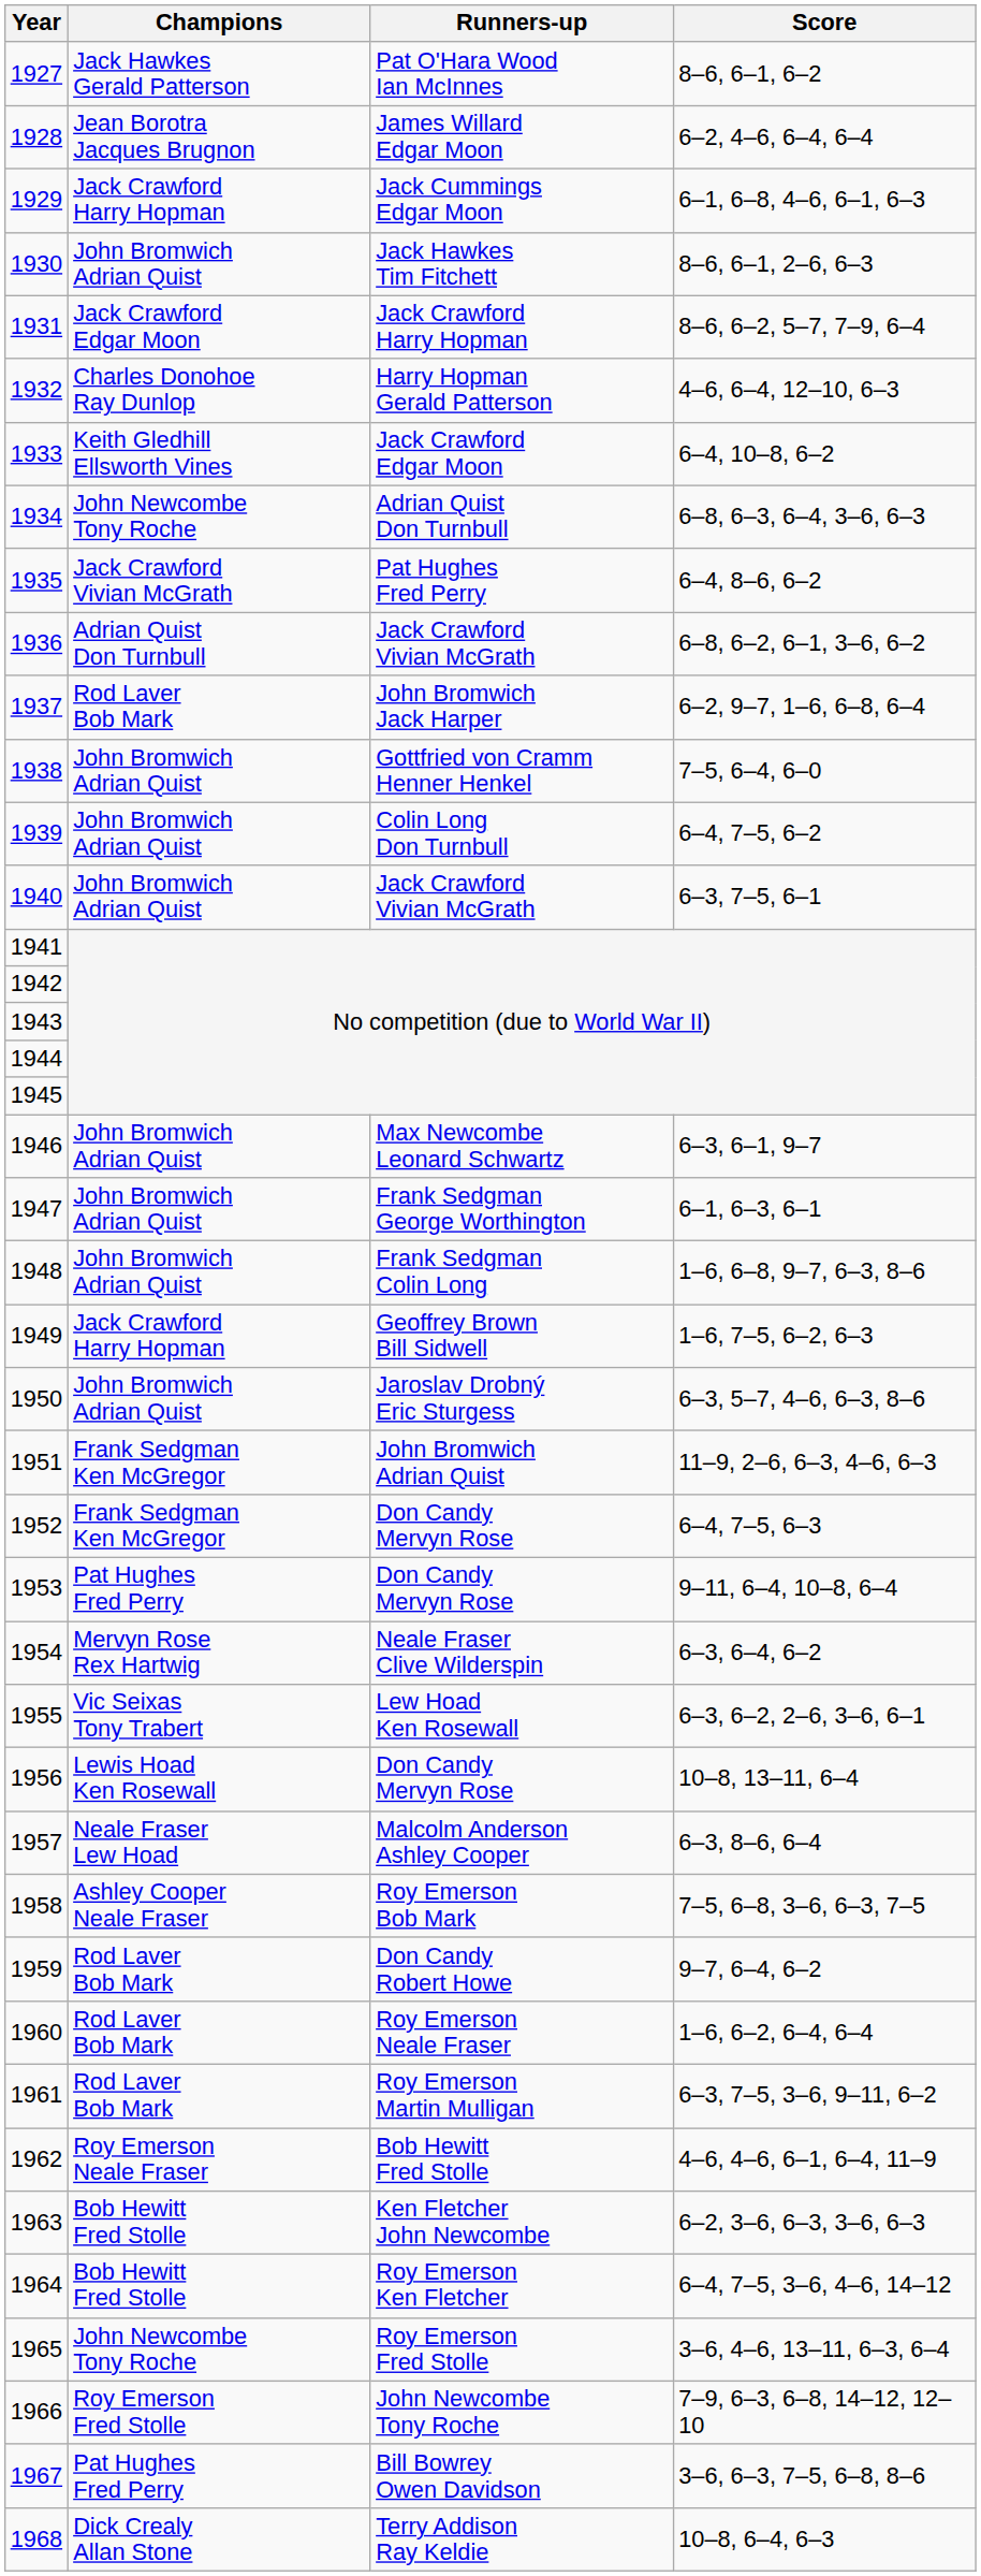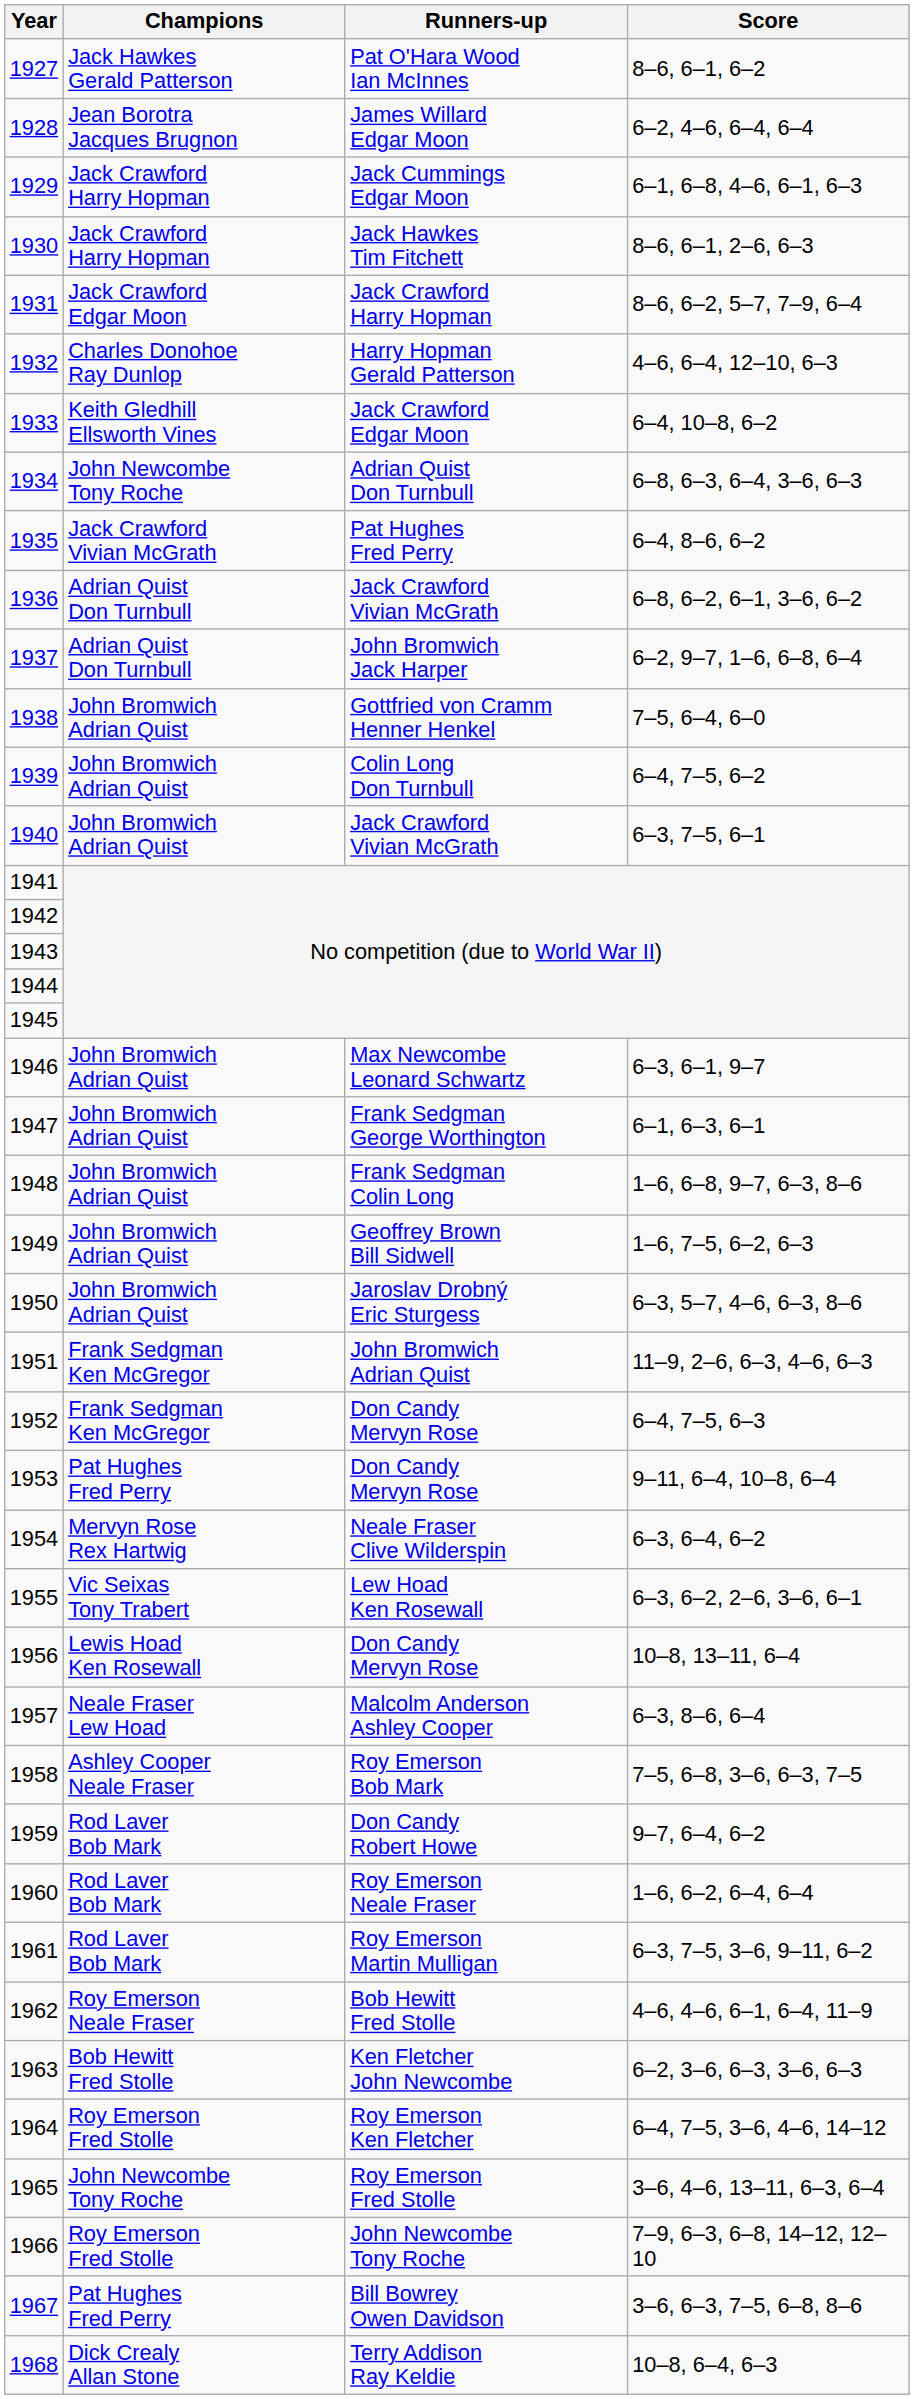 <table class="sortable wikitable">
 <tr>
 <th>Year</th>
 <th width=200>Champions</th>
 <th width=200>Runners-up</th>
 <th width=200 class="unsortable">Score</th>
 </tr>
 <tr>
 <td><a href='#'>1927</a></td>
 <td> <a href='#'>Jack Hawkes</a><br> <a href='#'>Gerald Patterson</a></td>
 <td> <a href='#'>Pat O'Hara Wood</a><br> <a href='#'>Ian McInnes</a></td>
 <td>8–6, 6–1, 6–2</td>
 </tr>
 <tr>
 <td><a href='#'>1928</a></td>
 <td> <a href='#'>Jean Borotra</a><br> <a href='#'>Jacques Brugnon</a></td>
 <td> <a href='#'>James Willard</a><br> <a href='#'>Edgar Moon</a></td>
 <td>6–2, 4–6, 6–4, 6–4</td>
 </tr>
 <tr>
 <td><a href='#'>1929</a></td>
 <td> <a href='#'>Jack Crawford</a><br> <a href='#'>Harry Hopman</a></td>
 <td> <a href='#'>Jack Cummings</a><br> <a href='#'>Edgar Moon</a></td>
 <td>6–1, 6–8, 4–6, 6–1, 6–3</td>
 </tr>
 <tr>
 <td><a href='#'>1930</a></td>
-<td> <a href='#'>John Bromwich</a><br> <a href='#'>Adrian Quist</a></td>
+<td> <a href='#'>Jack Crawford</a><br> <a href='#'>Harry Hopman</a></td>
 <td> <a href='#'>Jack Hawkes</a><br> <a href='#'>Tim Fitchett</a></td>
 <td>8–6, 6–1, 2–6, 6–3</td>
 </tr>
 <tr>
 <td><a href='#'>1931</a></td>
 <td> <a href='#'>Jack Crawford</a><br> <a href='#'>Edgar Moon</a></td>
 <td> <a href='#'>Jack Crawford</a><br> <a href='#'>Harry Hopman</a></td>
 <td>8–6, 6–2, 5–7, 7–9, 6–4</td>
 </tr>
 <tr>
 <td><a href='#'>1932</a></td>
 <td> <a href='#'>Charles Donohoe</a><br> <a href='#'>Ray Dunlop</a></td>
 <td> <a href='#'>Harry Hopman</a><br> <a href='#'>Gerald Patterson</a></td>
 <td>4–6, 6–4, 12–10, 6–3</td>
 </tr>
 <tr>
 <td><a href='#'>1933</a></td>
 <td> <a href='#'>Keith Gledhill</a><br> <a href='#'>Ellsworth Vines</a></td>
 <td> <a href='#'>Jack Crawford</a><br> <a href='#'>Edgar Moon</a></td>
 <td>6–4, 10–8, 6–2</td>
 </tr>
 <tr>
 <td><a href='#'>1934</a></td>
 <td> <a href='#'>John Newcombe</a><br> <a href='#'>Tony Roche</a></td>
 <td> <a href='#'>Adrian Quist</a><br> <a href='#'>Don Turnbull</a></td>
 <td>6–8, 6–3, 6–4, 3–6, 6–3</td>
 </tr>
 <tr>
 <td><a href='#'>1935</a></td>
 <td> <a href='#'>Jack Crawford</a><br> <a href='#'>Vivian McGrath</a></td>
 <td> <a href='#'>Pat Hughes</a><br> <a href='#'>Fred Perry</a></td>
 <td>6–4, 8–6, 6–2</td>
 </tr>
 <tr>
 <td><a href='#'>1936</a></td>
 <td> <a href='#'>Adrian Quist</a><br> <a href='#'>Don Turnbull</a></td>
 <td> <a href='#'>Jack Crawford</a><br> <a href='#'>Vivian McGrath</a></td>
 <td>6–8, 6–2, 6–1, 3–6, 6–2</td>
 </tr>
 <tr>
 <td><a href='#'>1937</a></td>
-<td> <a href='#'>Rod Laver</a><br> <a href='#'>Bob Mark</a></td>
+<td> <a href='#'>Adrian Quist</a><br> <a href='#'>Don Turnbull</a></td>
 <td> <a href='#'>John Bromwich</a><br>  <a href='#'>Jack Harper</a></td>
 <td>6–2, 9–7, 1–6, 6–8, 6–4</td>
 </tr>
 <tr>
 <td><a href='#'>1938</a></td>
 <td> <a href='#'>John Bromwich</a><br> <a href='#'>Adrian Quist</a></td>
 <td> <a href='#'>Gottfried von Cramm</a><br> <a href='#'>Henner Henkel</a></td>
 <td>7–5, 6–4, 6–0</td>
 </tr>
 <tr>
 <td><a href='#'>1939</a></td>
 <td> <a href='#'>John Bromwich</a><br> <a href='#'>Adrian Quist</a></td>
 <td> <a href='#'>Colin Long</a><br> <a href='#'>Don Turnbull</a></td>
 <td>6–4, 7–5, 6–2</td>
 </tr>
 <tr>
 <td><a href='#'>1940</a></td>
 <td> <a href='#'>John Bromwich</a><br> <a href='#'>Adrian Quist</a></td>
 <td> <a href='#'>Jack Crawford</a><br> <a href='#'>Vivian McGrath</a></td>
 <td>6–3, 7–5, 6–1</td>
 </tr>
 <tr>
 <td>1941</td>
 <td rowspan="5" colspan="3" align="center" bgcolor="F5F5F5">No competition (due to <a href='#'>World War II</a>)</td>
 </tr>
 <tr>
 <td>1942</td>
 </tr>
 <tr>
 <td>1943</td>
 </tr>
 <tr>
 <td>1944</td>
 </tr>
 <tr>
 <td>1945</td>
 </tr>
 <tr>
 <td>1946</td>
 <td> <a href='#'>John Bromwich</a><br> <a href='#'>Adrian Quist</a></td>
 <td> <a href='#'>Max Newcombe</a><br> <a href='#'>Leonard Schwartz</a></td>
 <td>6–3, 6–1, 9–7</td>
 </tr>
 <tr>
 <td>1947</td>
 <td> <a href='#'>John Bromwich</a><br> <a href='#'>Adrian Quist</a></td>
 <td> <a href='#'>Frank Sedgman</a><br> <a href='#'>George Worthington</a></td>
 <td>6–1, 6–3, 6–1</td>
 </tr>
 <tr>
 <td>1948</td>
 <td> <a href='#'>John Bromwich</a><br> <a href='#'>Adrian Quist</a></td>
 <td> <a href='#'>Frank Sedgman</a><br> <a href='#'>Colin Long</a></td>
 <td>1–6, 6–8, 9–7, 6–3, 8–6</td>
 </tr>
 <tr>
 <td>1949</td>
-<td> <a href='#'>Jack Crawford</a><br> <a href='#'>Harry Hopman</a></td>
+<td> <a href='#'>John Bromwich</a><br> <a href='#'>Adrian Quist</a></td>
 <td> <a href='#'>Geoffrey Brown</a><br> <a href='#'>Bill Sidwell</a></td>
 <td>1–6, 7–5, 6–2, 6–3</td>
 </tr>
 <tr>
 <td>1950</td>
 <td> <a href='#'>John Bromwich</a><br> <a href='#'>Adrian Quist</a></td>
 <td> <a href='#'>Jaroslav Drobný</a><br> <a href='#'>Eric Sturgess</a></td>
 <td>6–3, 5–7, 4–6, 6–3, 8–6</td>
 </tr>
 <tr>
 <td>1951</td>
 <td> <a href='#'>Frank Sedgman</a><br> <a href='#'>Ken McGregor</a></td>
 <td> <a href='#'>John Bromwich</a><br> <a href='#'>Adrian Quist</a></td>
 <td>11–9, 2–6, 6–3, 4–6, 6–3</td>
 </tr>
 <tr>
 <td>1952</td>
 <td> <a href='#'>Frank Sedgman</a><br> <a href='#'>Ken McGregor</a></td>
 <td> <a href='#'>Don Candy</a><br> <a href='#'>Mervyn Rose</a></td>
 <td>6–4, 7–5, 6–3</td>
 </tr>
 <tr>
 <td>1953</td>
 <td> <a href='#'>Pat Hughes</a><br> <a href='#'>Fred Perry</a></td>
 <td> <a href='#'>Don Candy</a><br> <a href='#'>Mervyn Rose</a></td>
 <td>9–11, 6–4, 10–8, 6–4</td>
 </tr>
 <tr>
 <td>1954</td>
 <td> <a href='#'>Mervyn Rose</a><br> <a href='#'>Rex Hartwig</a></td>
 <td> <a href='#'>Neale Fraser</a><br> <a href='#'>Clive Wilderspin</a></td>
 <td>6–3, 6–4, 6–2</td>
 </tr>
 <tr>
 <td>1955</td>
 <td> <a href='#'>Vic Seixas</a><br> <a href='#'>Tony Trabert</a></td>
 <td> <a href='#'>Lew Hoad</a><br> <a href='#'>Ken Rosewall</a></td>
 <td>6–3, 6–2, 2–6, 3–6, 6–1</td>
 </tr>
 <tr>
 <td>1956</td>
 <td> <a href='#'>Lewis Hoad</a><br> <a href='#'>Ken Rosewall</a></td>
 <td> <a href='#'>Don Candy</a><br> <a href='#'>Mervyn Rose</a></td>
 <td>10–8, 13–11, 6–4</td>
 </tr>
 <tr>
 <td>1957</td>
 <td> <a href='#'>Neale Fraser</a><br> <a href='#'>Lew Hoad</a></td>
 <td> <a href='#'>Malcolm Anderson</a><br> <a href='#'>Ashley Cooper</a></td>
 <td>6–3, 8–6, 6–4</td>
 </tr>
 <tr>
 <td>1958</td>
 <td> <a href='#'>Ashley Cooper</a><br> <a href='#'>Neale Fraser</a></td>
 <td> <a href='#'>Roy Emerson</a><br> <a href='#'>Bob Mark</a></td>
 <td>7–5, 6–8, 3–6, 6–3, 7–5</td>
 </tr>
 <tr>
 <td>1959</td>
 <td> <a href='#'>Rod Laver</a><br> <a href='#'>Bob Mark</a></td>
 <td> <a href='#'>Don Candy</a><br> <a href='#'>Robert Howe</a></td>
 <td>9–7, 6–4, 6–2</td>
 </tr>
 <tr>
 <td>1960</td>
 <td> <a href='#'>Rod Laver</a><br> <a href='#'>Bob Mark</a></td>
 <td> <a href='#'>Roy Emerson</a><br> <a href='#'>Neale Fraser</a></td>
 <td>1–6, 6–2, 6–4, 6–4</td>
 </tr>
 <tr>
 <td>1961</td>
 <td> <a href='#'>Rod Laver</a><br> <a href='#'>Bob Mark</a></td>
 <td> <a href='#'>Roy Emerson</a><br> <a href='#'>Martin Mulligan</a></td>
 <td>6–3, 7–5, 3–6, 9–11, 6–2</td>
 </tr>
 <tr>
 <td>1962</td>
 <td> <a href='#'>Roy Emerson</a><br> <a href='#'>Neale Fraser</a></td>
 <td> <a href='#'>Bob Hewitt</a><br> <a href='#'>Fred Stolle</a></td>
 <td>4–6, 4–6, 6–1, 6–4, 11–9</td>
 </tr>
 <tr>
 <td>1963</td>
 <td> <a href='#'>Bob Hewitt</a><br> <a href='#'>Fred Stolle</a></td>
 <td> <a href='#'>Ken Fletcher</a><br> <a href='#'>John Newcombe</a></td>
 <td>6–2, 3–6, 6–3, 3–6, 6–3</td>
 </tr>
 <tr>
 <td>1964</td>
-<td> <a href='#'>Bob Hewitt</a><br> <a href='#'>Fred Stolle</a></td>
+<td> <a href='#'>Roy Emerson</a><br> <a href='#'>Fred Stolle</a></td>
 <td> <a href='#'>Roy Emerson</a><br> <a href='#'>Ken Fletcher</a></td>
 <td>6–4, 7–5, 3–6, 4–6, 14–12</td>
 </tr>
 <tr>
 <td>1965</td>
 <td> <a href='#'>John Newcombe</a><br> <a href='#'>Tony Roche</a></td>
 <td> <a href='#'>Roy Emerson</a><br> <a href='#'>Fred Stolle</a></td>
 <td>3–6, 4–6, 13–11, 6–3, 6–4</td>
 </tr>
 <tr>
 <td>1966</td>
 <td> <a href='#'>Roy Emerson</a><br> <a href='#'>Fred Stolle</a></td>
 <td> <a href='#'>John Newcombe</a><br> <a href='#'>Tony Roche</a></td>
 <td>7–9, 6–3, 6–8, 14–12, 12–10</td>
 </tr>
 <tr>
 <td><a href='#'>1967</a></td>
 <td> <a href='#'>Pat Hughes</a><br> <a href='#'>Fred Perry</a></td>
 <td> <a href='#'>Bill Bowrey</a><br> <a href='#'>Owen Davidson</a></td>
 <td>3–6, 6–3, 7–5, 6–8, 8–6</td>
 </tr>
 <tr>
 <td><a href='#'>1968</a></td>
 <td> <a href='#'>Dick Crealy</a><br> <a href='#'>Allan Stone</a></td>
 <td> <a href='#'>Terry Addison</a><br> <a href='#'>Ray Keldie</a></td>
 <td>10–8, 6–4, 6–3</td>
 </tr>
 </table>
